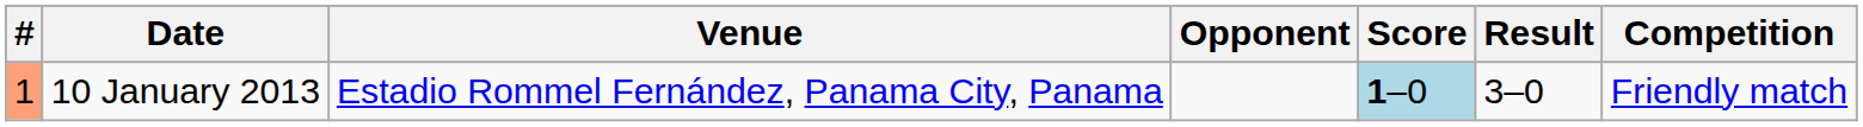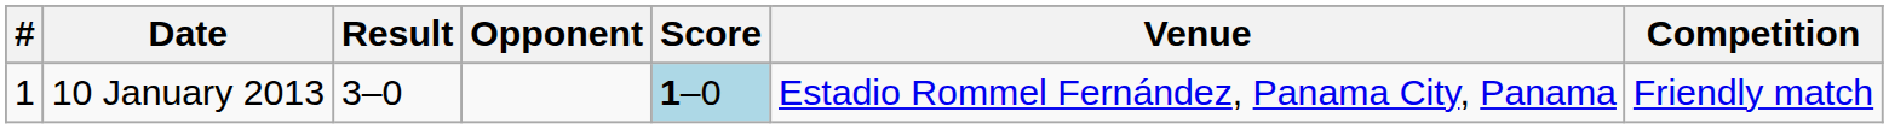 <table class="wikitable">
 <tr>
 <th>#</th>
 <th>Date</th>
-<th>Venue</th>
+<th>Result</th>
 <th>Opponent</th>
 <th>Score</th>
-<th>Result</th>
+<th>Venue</th>
 <th>Competition</th>
 </tr>
 <tr>
-<td style="background: lightsalmon;">1</td>
+<td>1</td>
 <td>10 January 2013</td>
-<td><a href='#'>Estadio Rommel Fernández</a>, <a href='#'>Panama City</a>, <a href='#'>Panama</a></td>
+<td>3–0</td>
 <td></td>
 <td style="background: lightblue;"><strong>1</strong>–0</td>
-<td>3–0</td>
+<td><a href='#'>Estadio Rommel Fernández</a>, <a href='#'>Panama City</a>, <a href='#'>Panama</a></td>
 <td><a href='#'>Friendly match</a></td>
 </tr>
 </table>
